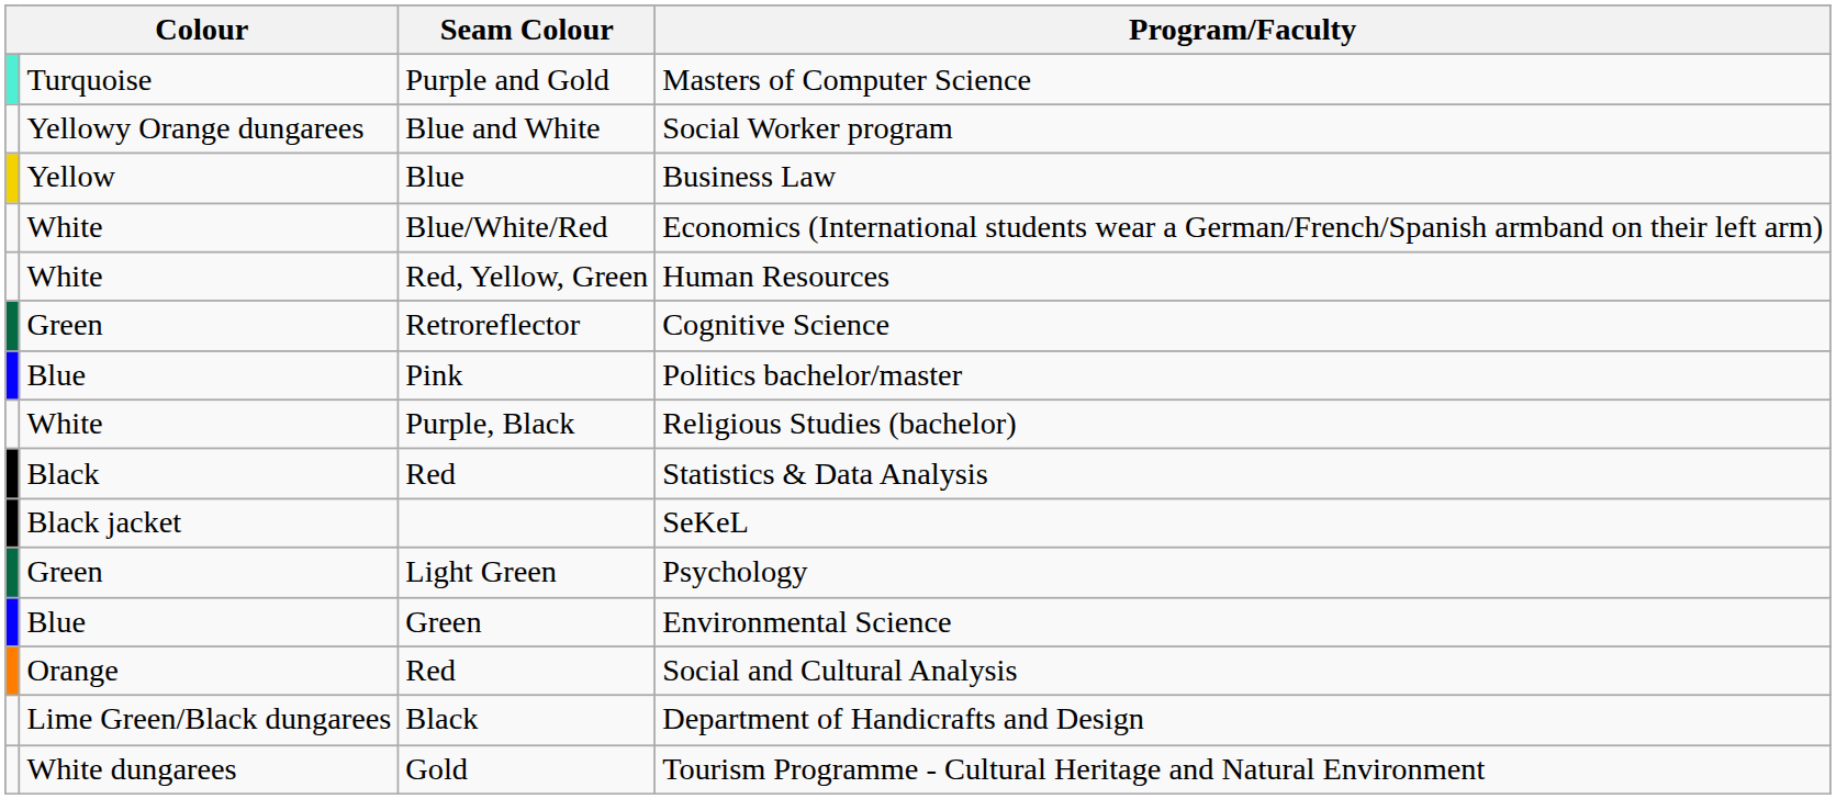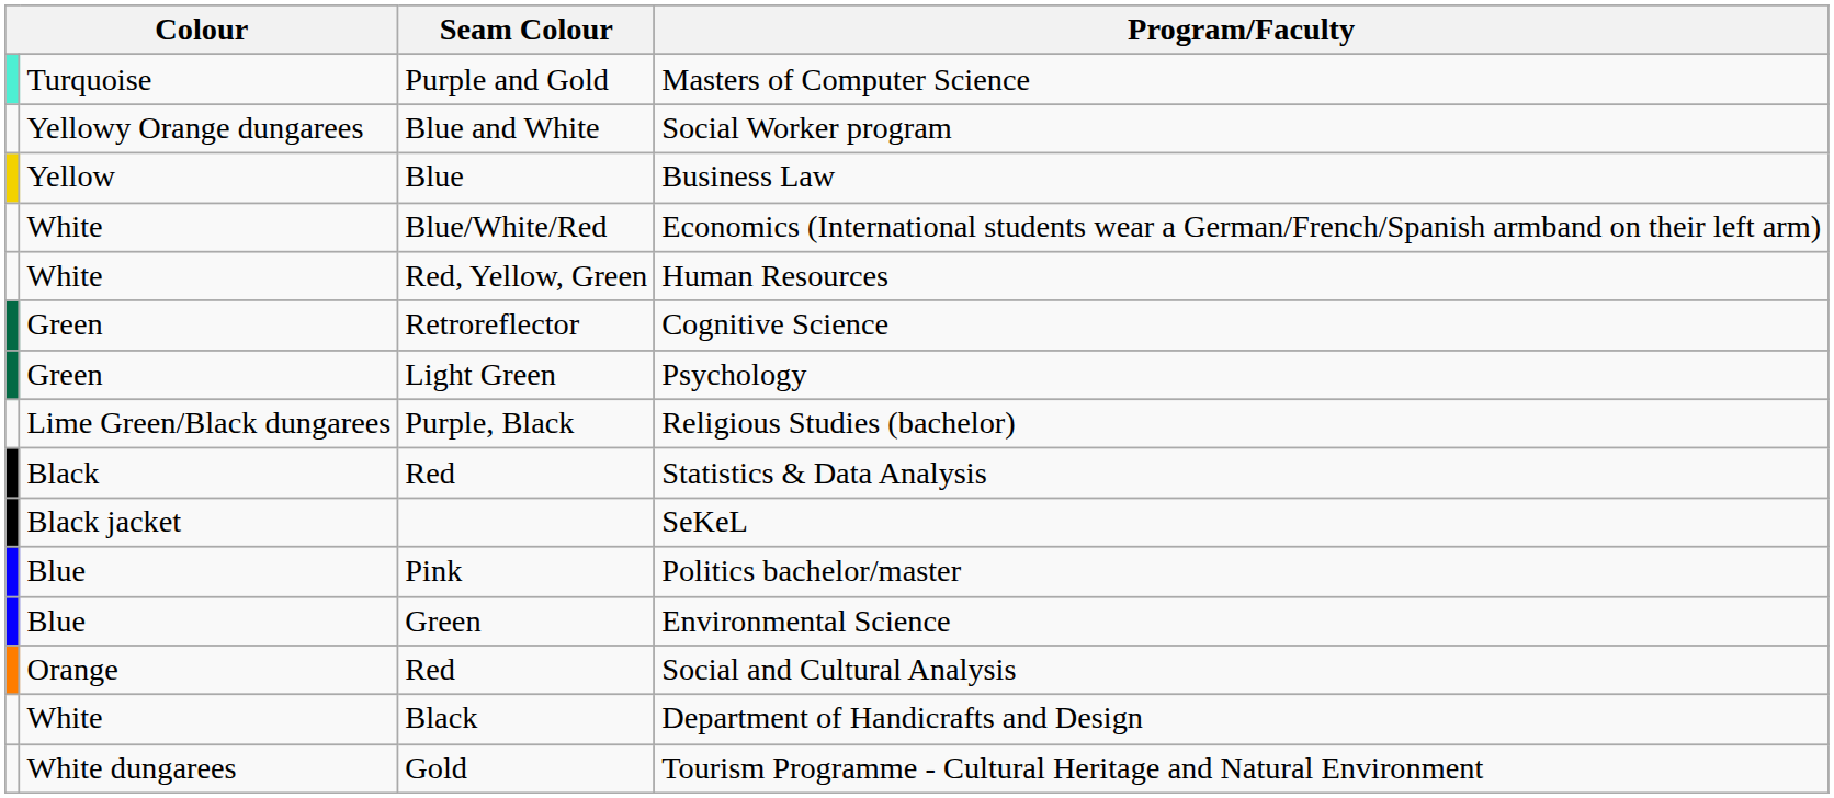 <table class=wikitable>
 <tr>
 <th colspan=2>Colour</th>
 <th>Seam Colour</th>
 <th>Program/Faculty</th>
 </tr>
 <tr>
 <td style="background:#4eefd3"></td>
 <td>Turquoise</td>
 <td>Purple and Gold</td>
 <td>Masters of Computer Science</td>
 </tr>
 <tr>
 <td></td>
 <td>Yellowy Orange dungarees</td>
 <td>Blue and White</td>
 <td>Social Worker program</td>
 </tr>
 <tr>
 <td style="background:#F3D200"></td>
 <td>Yellow</td>
 <td>Blue</td>
 <td>Business Law</td>
 </tr>
 <tr>
 <td></td>
 <td>White</td>
 <td>Blue/White/Red</td>
 <td>Economics (International students wear a German/French/Spanish armband on their left arm)</td>
 </tr>
 <tr>
 <td></td>
 <td>White</td>
 <td>Red, Yellow, Green</td>
 <td>Human Resources</td>
 </tr>
 <tr>
 <td style="background:#036a44"></td>
 <td>Green</td>
 <td>Retroreflector</td>
 <td>Cognitive Science</td>
 </tr>
 <tr>
-<td style="background:#0600ff"></td>
-<td>Blue</td>
-<td>Pink</td>
-<td>Politics bachelor/master</td>
+<td style="background:#036a44"></td>
+<td>Green</td>
+<td>Light Green</td>
+<td>Psychology</td>
 </tr>
 <tr>
 <td></td>
-<td>White</td>
+<td>Lime Green/Black dungarees</td>
 <td>Purple, Black</td>
 <td>Religious Studies (bachelor)</td>
 </tr>
 <tr>
 <td style="background:#000000"></td>
 <td>Black</td>
 <td>Red</td>
 <td>Statistics & Data Analysis</td>
 </tr>
 <tr>
 <td style="background:#000000"></td>
 <td>Black jacket</td>
 <td></td>
 <td>SeKeL</td>
 </tr>
 <tr>
-<td style="background:#036a44"></td>
-<td>Green</td>
-<td>Light Green</td>
-<td>Psychology</td>
+<td style="background:#0600ff"></td>
+<td>Blue</td>
+<td>Pink</td>
+<td>Politics bachelor/master</td>
 </tr>
 <tr>
 <td style="background:#0600ff"></td>
 <td>Blue</td>
 <td>Green</td>
 <td>Environmental Science</td>
 </tr>
 <tr>
 <td style="background:#FF7D00"></td>
 <td>Orange</td>
 <td>Red</td>
 <td>Social and Cultural Analysis</td>
 </tr>
 <tr>
 <td></td>
-<td>Lime Green/Black dungarees</td>
+<td>White</td>
 <td>Black</td>
 <td>Department of Handicrafts and Design</td>
 </tr>
 <tr>
 <td></td>
 <td>White dungarees</td>
 <td>Gold</td>
 <td>Tourism Programme - Cultural Heritage and Natural Environment</td>
 </tr>
 <tr>
 </tr>
 </table>
